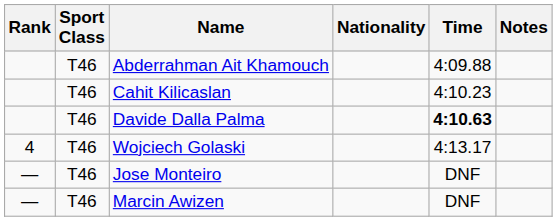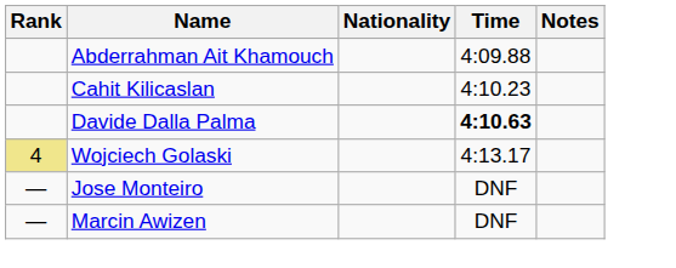 <table class="wikitable sortable" style="text-align:center">
 <tr>
 <th>Rank</th>
-<th>Sport<br>Class</th>
 <th>Name</th>
 <th>Nationality</th>
 <th>Time</th>
 <th>Notes</th>
 </tr>
 <tr>
 <td></td>
-<td>T46</td>
 <td align=left><a href='#'>Abderrahman Ait Khamouch</a></td>
 <td align=left></td>
 <td>4:09.88</td>
 <td></td>
 </tr>
 <tr>
 <td></td>
-<td>T46</td>
 <td align=left><a href='#'>Cahit Kilicaslan</a></td>
 <td align=left></td>
 <td>4:10.23</td>
 <td></td>
 </tr>
 <tr>
 <td></td>
-<td>T46</td>
 <td align=left><a href='#'>Davide Dalla Palma</a></td>
 <td align=left></td>
 <td><strong>4:10.63</strong></td>
 <td></td>
 </tr>
 <tr>
-<td>4</td>
-<td>T46</td>
+<td style="background: khaki;">4</td>
 <td align=left><a href='#'>Wojciech Golaski</a></td>
 <td align=left></td>
 <td>4:13.17</td>
 <td></td>
 </tr>
 <tr>
 <td>—</td>
-<td>T46</td>
 <td align=left><a href='#'>Jose Monteiro</a></td>
 <td align=left></td>
 <td>DNF</td>
 <td></td>
 </tr>
 <tr>
 <td>—</td>
-<td>T46</td>
 <td align=left><a href='#'>Marcin Awizen</a></td>
 <td align=left></td>
 <td>DNF</td>
 <td></td>
 </tr>
 </table>
